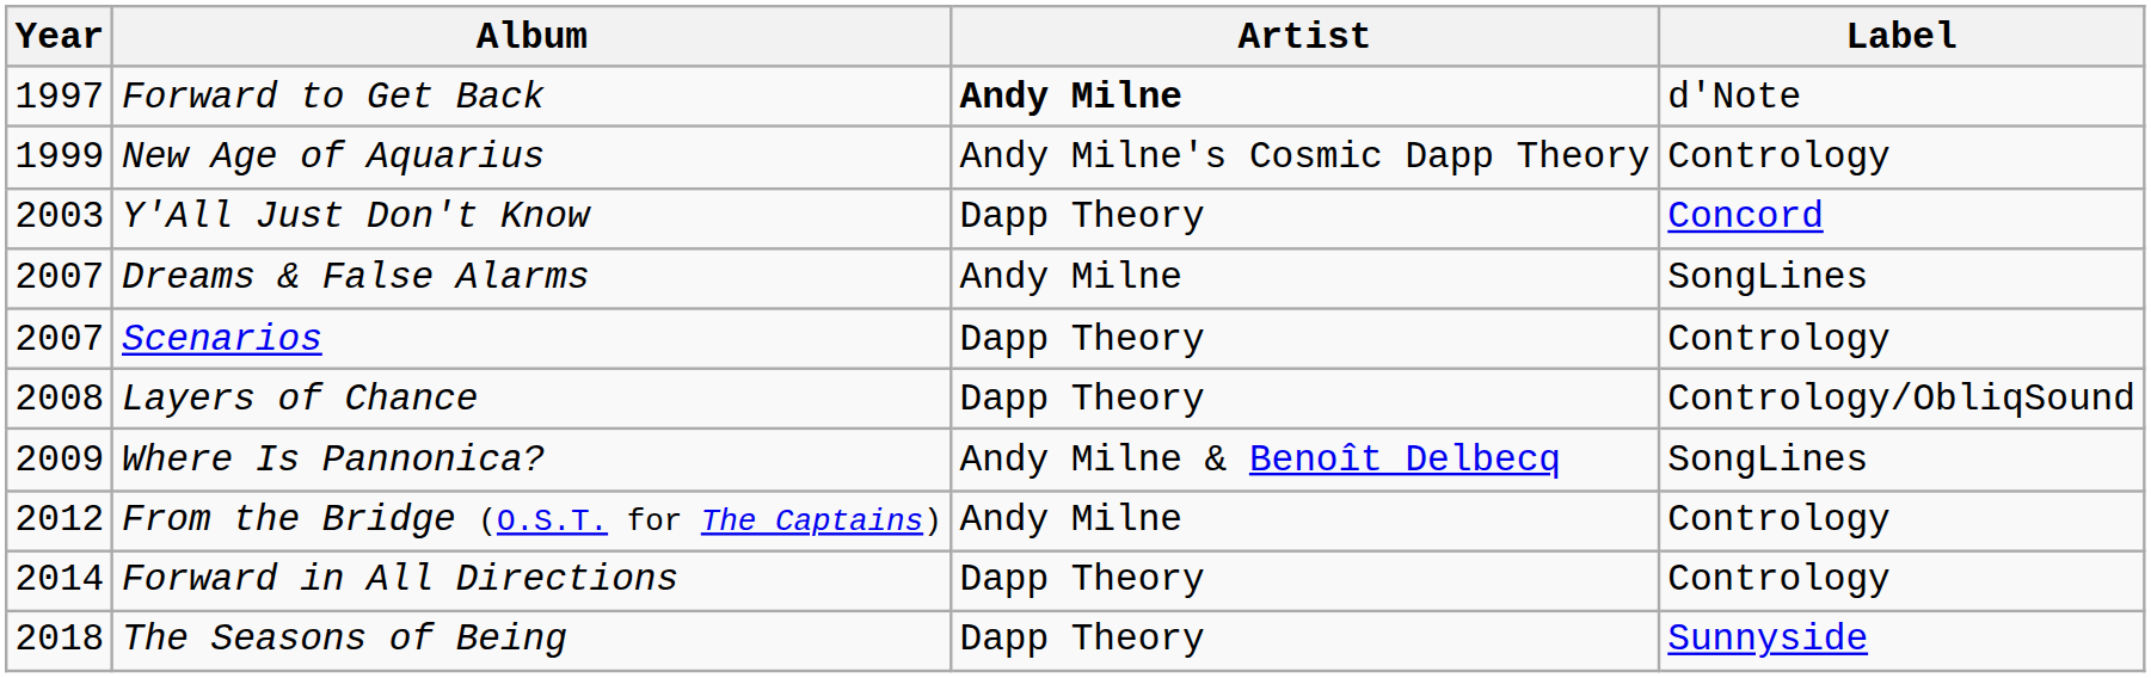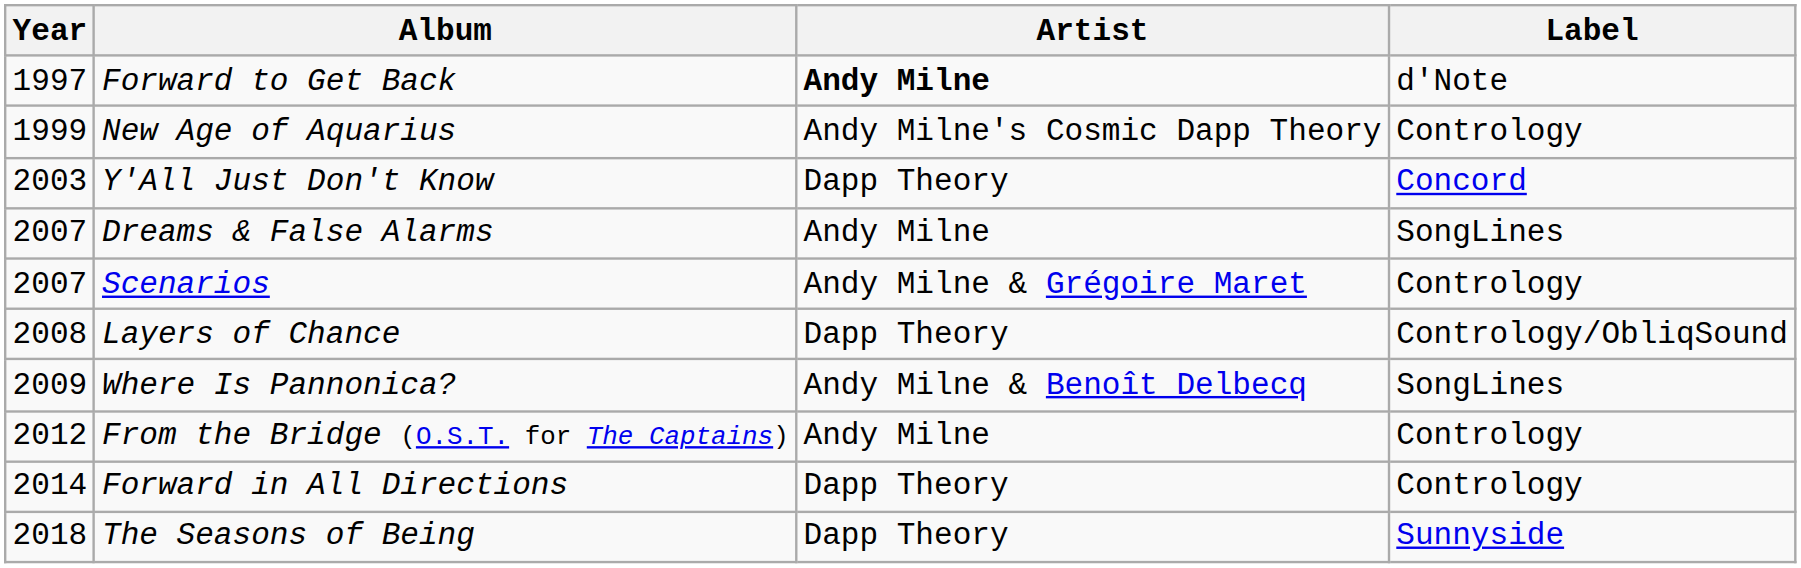 <table class="wikitable" border="1">
 <tr>
 <th scope="col">Year</th>
 <th scope="col">Album</th>
 <th scope="col">Artist</th>
 <th scope="col">Label</th>
 </tr>
 <tr>
 <td>1997</td>
 <td><em>Forward to Get Back</em></td>
 <td><strong>Andy Milne</strong></td>
 <td>d'Note</td>
 </tr>
 <tr>
 <td>1999</td>
 <td><em>New Age of Aquarius</em></td>
 <td>Andy Milne's Cosmic Dapp Theory</td>
 <td>Contrology</td>
 </tr>
 <tr>
 <td>2003</td>
 <td><em>Y'All Just Don't Know</em></td>
 <td>Dapp Theory</td>
 <td><a href='#'>Concord</a></td>
 </tr>
 <tr>
 <td>2007</td>
 <td><em>Dreams & False Alarms</em></td>
 <td>Andy Milne</td>
 <td>SongLines</td>
 </tr>
 <tr>
 <td>2007</td>
 <td><em><a href='#'>Scenarios</a></em></td>
-<td>Dapp Theory</td>
+<td>Andy Milne & <a href='#'>Grégoire Maret</a></td>
 <td>Contrology</td>
 </tr>
 <tr>
 <td>2008</td>
 <td><em>Layers of Chance</em></td>
 <td>Dapp Theory</td>
 <td>Contrology/ObliqSound</td>
 </tr>
 <tr>
 <td>2009</td>
 <td><em>Where Is Pannonica?</em></td>
 <td>Andy Milne & <a href='#'>Benoît Delbecq</a></td>
 <td>SongLines</td>
 </tr>
 <tr>
 <td>2012</td>
 <td><em>From the Bridge</em> <small>(<a href='#'>O.S.T.</a> for <em><a href='#'>The Captains</a></em>)</small></td>
 <td>Andy Milne</td>
 <td>Contrology</td>
 </tr>
 <tr>
 <td>2014</td>
 <td><em>Forward in All Directions</em></td>
 <td>Dapp Theory</td>
 <td>Contrology</td>
 </tr>
 <tr>
 <td>2018</td>
 <td><em>The Seasons of Being</em></td>
 <td>Dapp Theory</td>
 <td><a href='#'>Sunnyside</a></td>
 </tr>
 </table>
